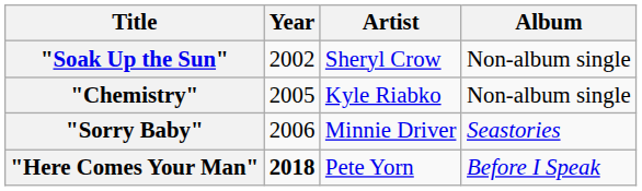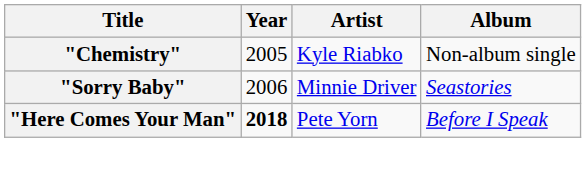 <table class="wikitable plainrowheaders">
 <tr>
 <th scope="col">Title</th>
 <th scope="col">Year</th>
 <th scope="col">Artist</th>
 <th scope="col">Album</th>
-</tr>
-<tr>
-<th scope="row">"<a href='#'>Soak Up the Sun</a>"</th>
-<td>2002</td>
-<td><a href='#'>Sheryl Crow</a></td>
-<td>Non-album single</td>
 </tr>
 <tr>
 <th scope="row">"Chemistry"</th>
 <td>2005</td>
 <td><a href='#'>Kyle Riabko</a></td>
 <td>Non-album single</td>
 </tr>
 <tr>
 <th scope="row">"Sorry Baby"</th>
 <td>2006</td>
 <td><a href='#'>Minnie Driver</a></td>
 <td><em><a href='#'>Seastories</a></em></td>
 </tr>
 <tr>
 <th scope="row">"Here Comes Your Man"</th>
 <td><strong>2018</strong></td>
 <td><a href='#'>Pete Yorn</a></td>
 <td><em><a href='#'>Before I Speak</a></em></td>
 </tr>
 </table>
